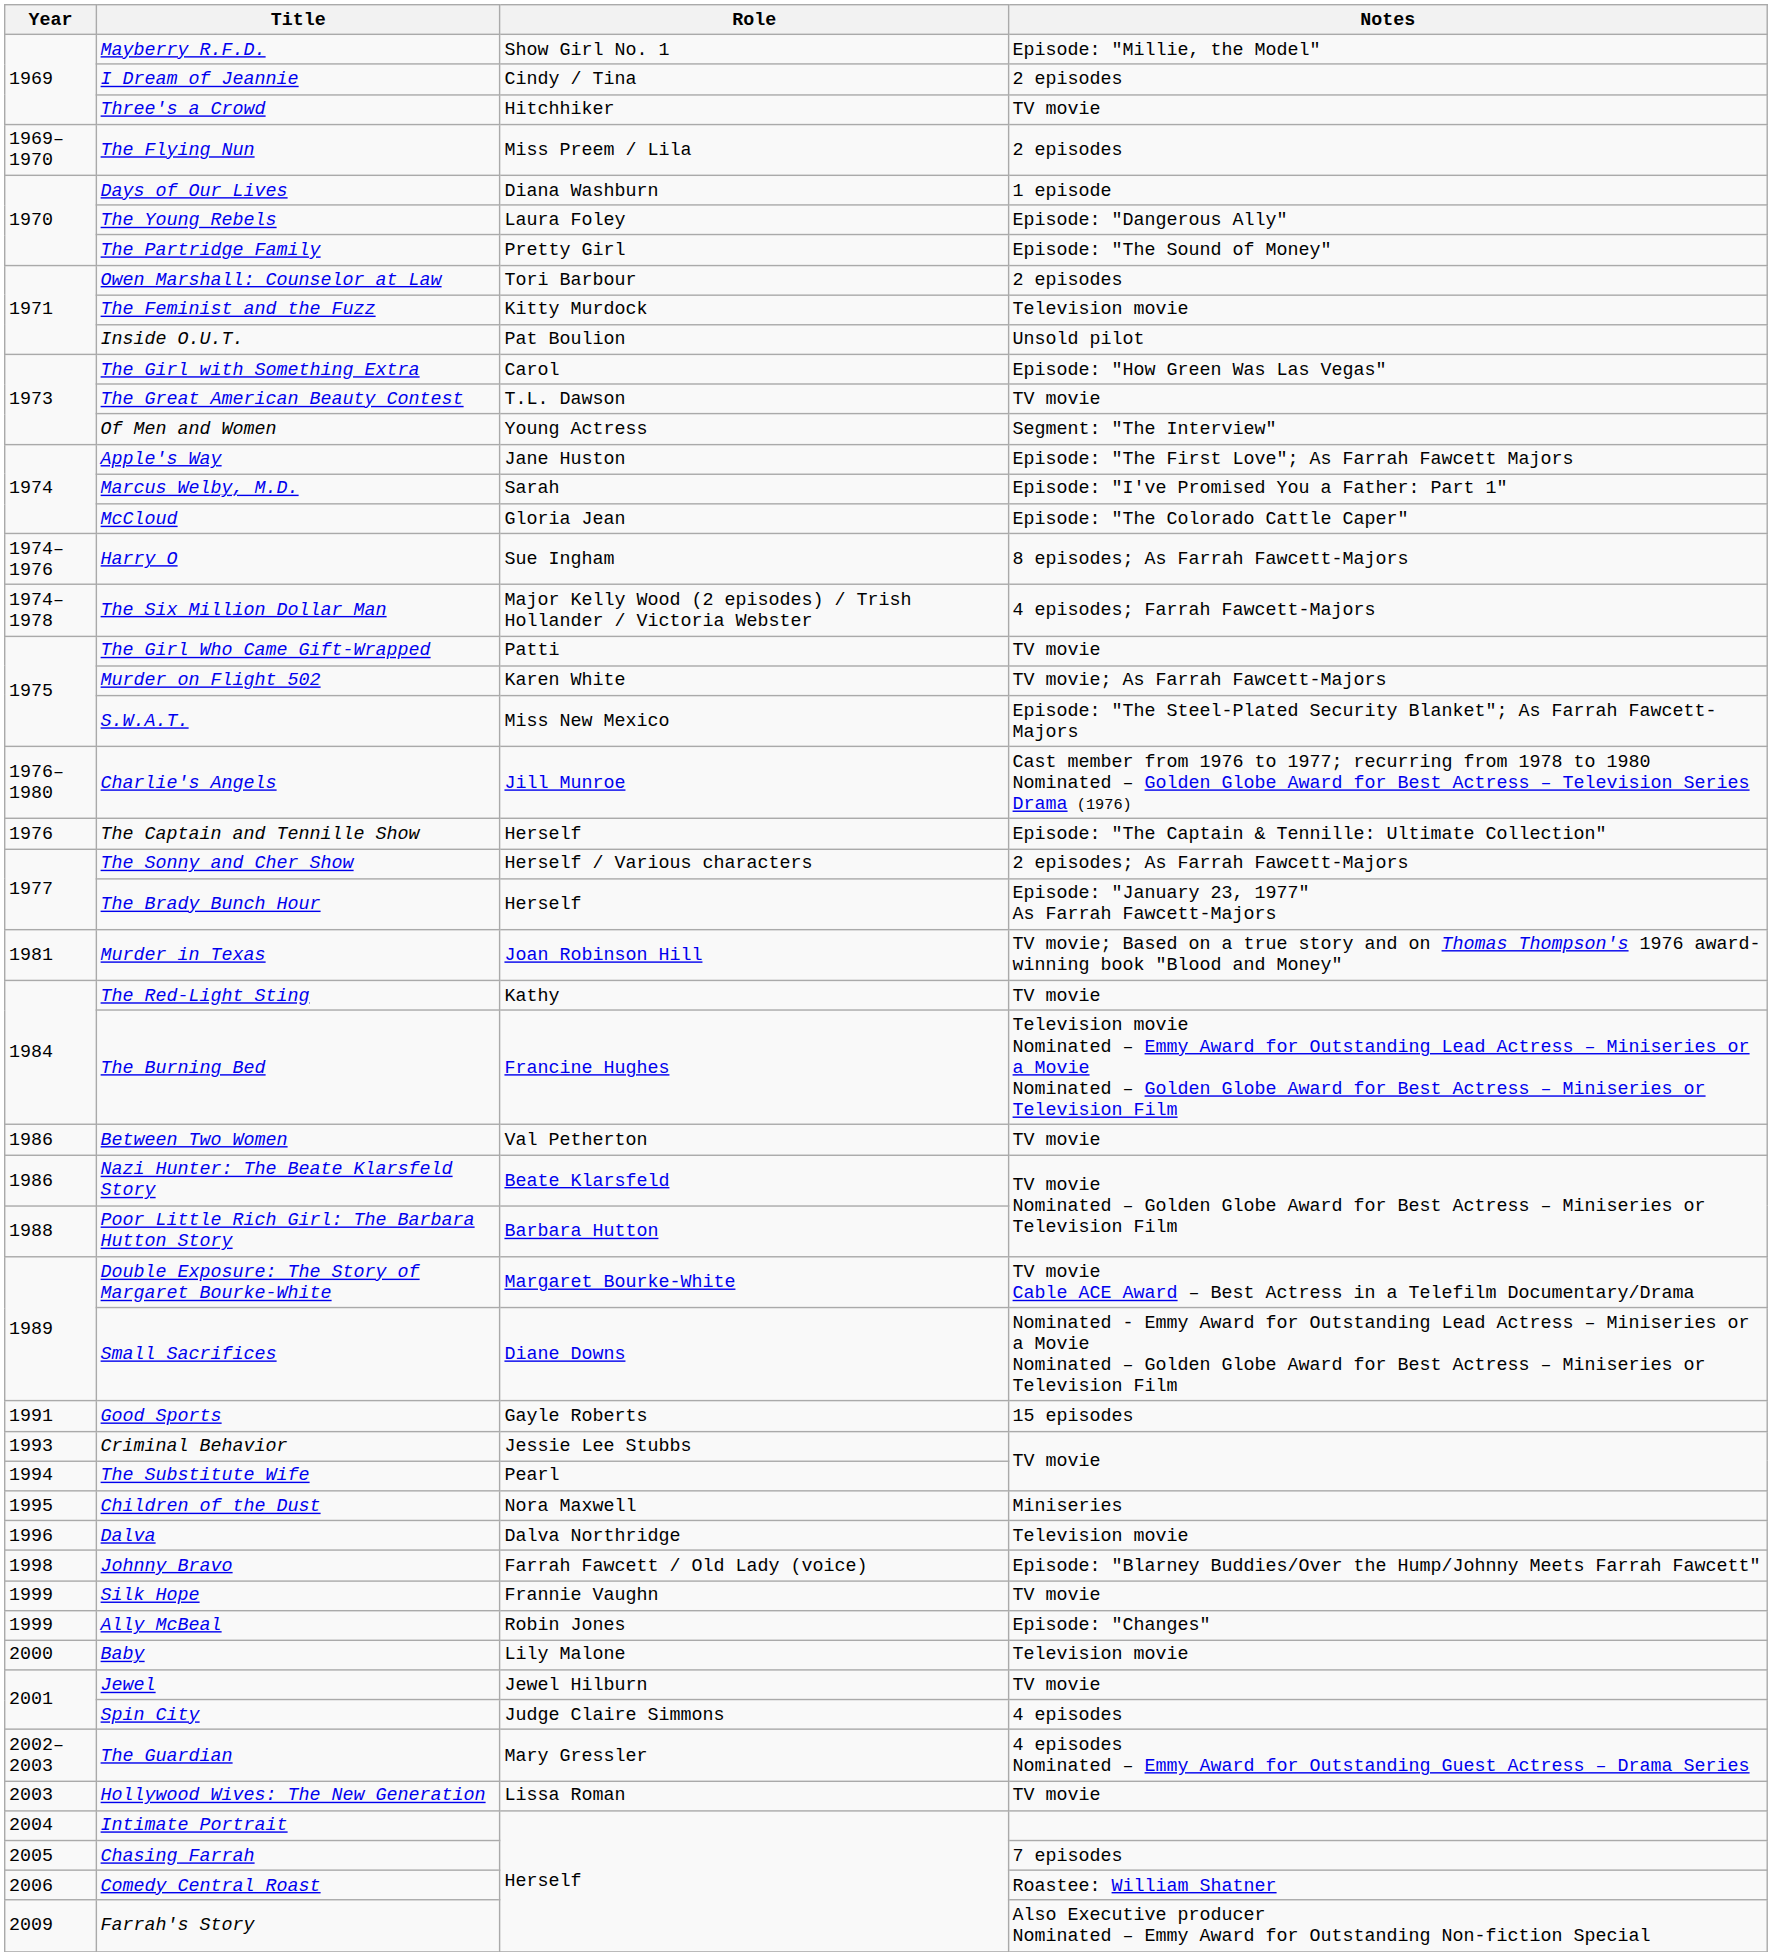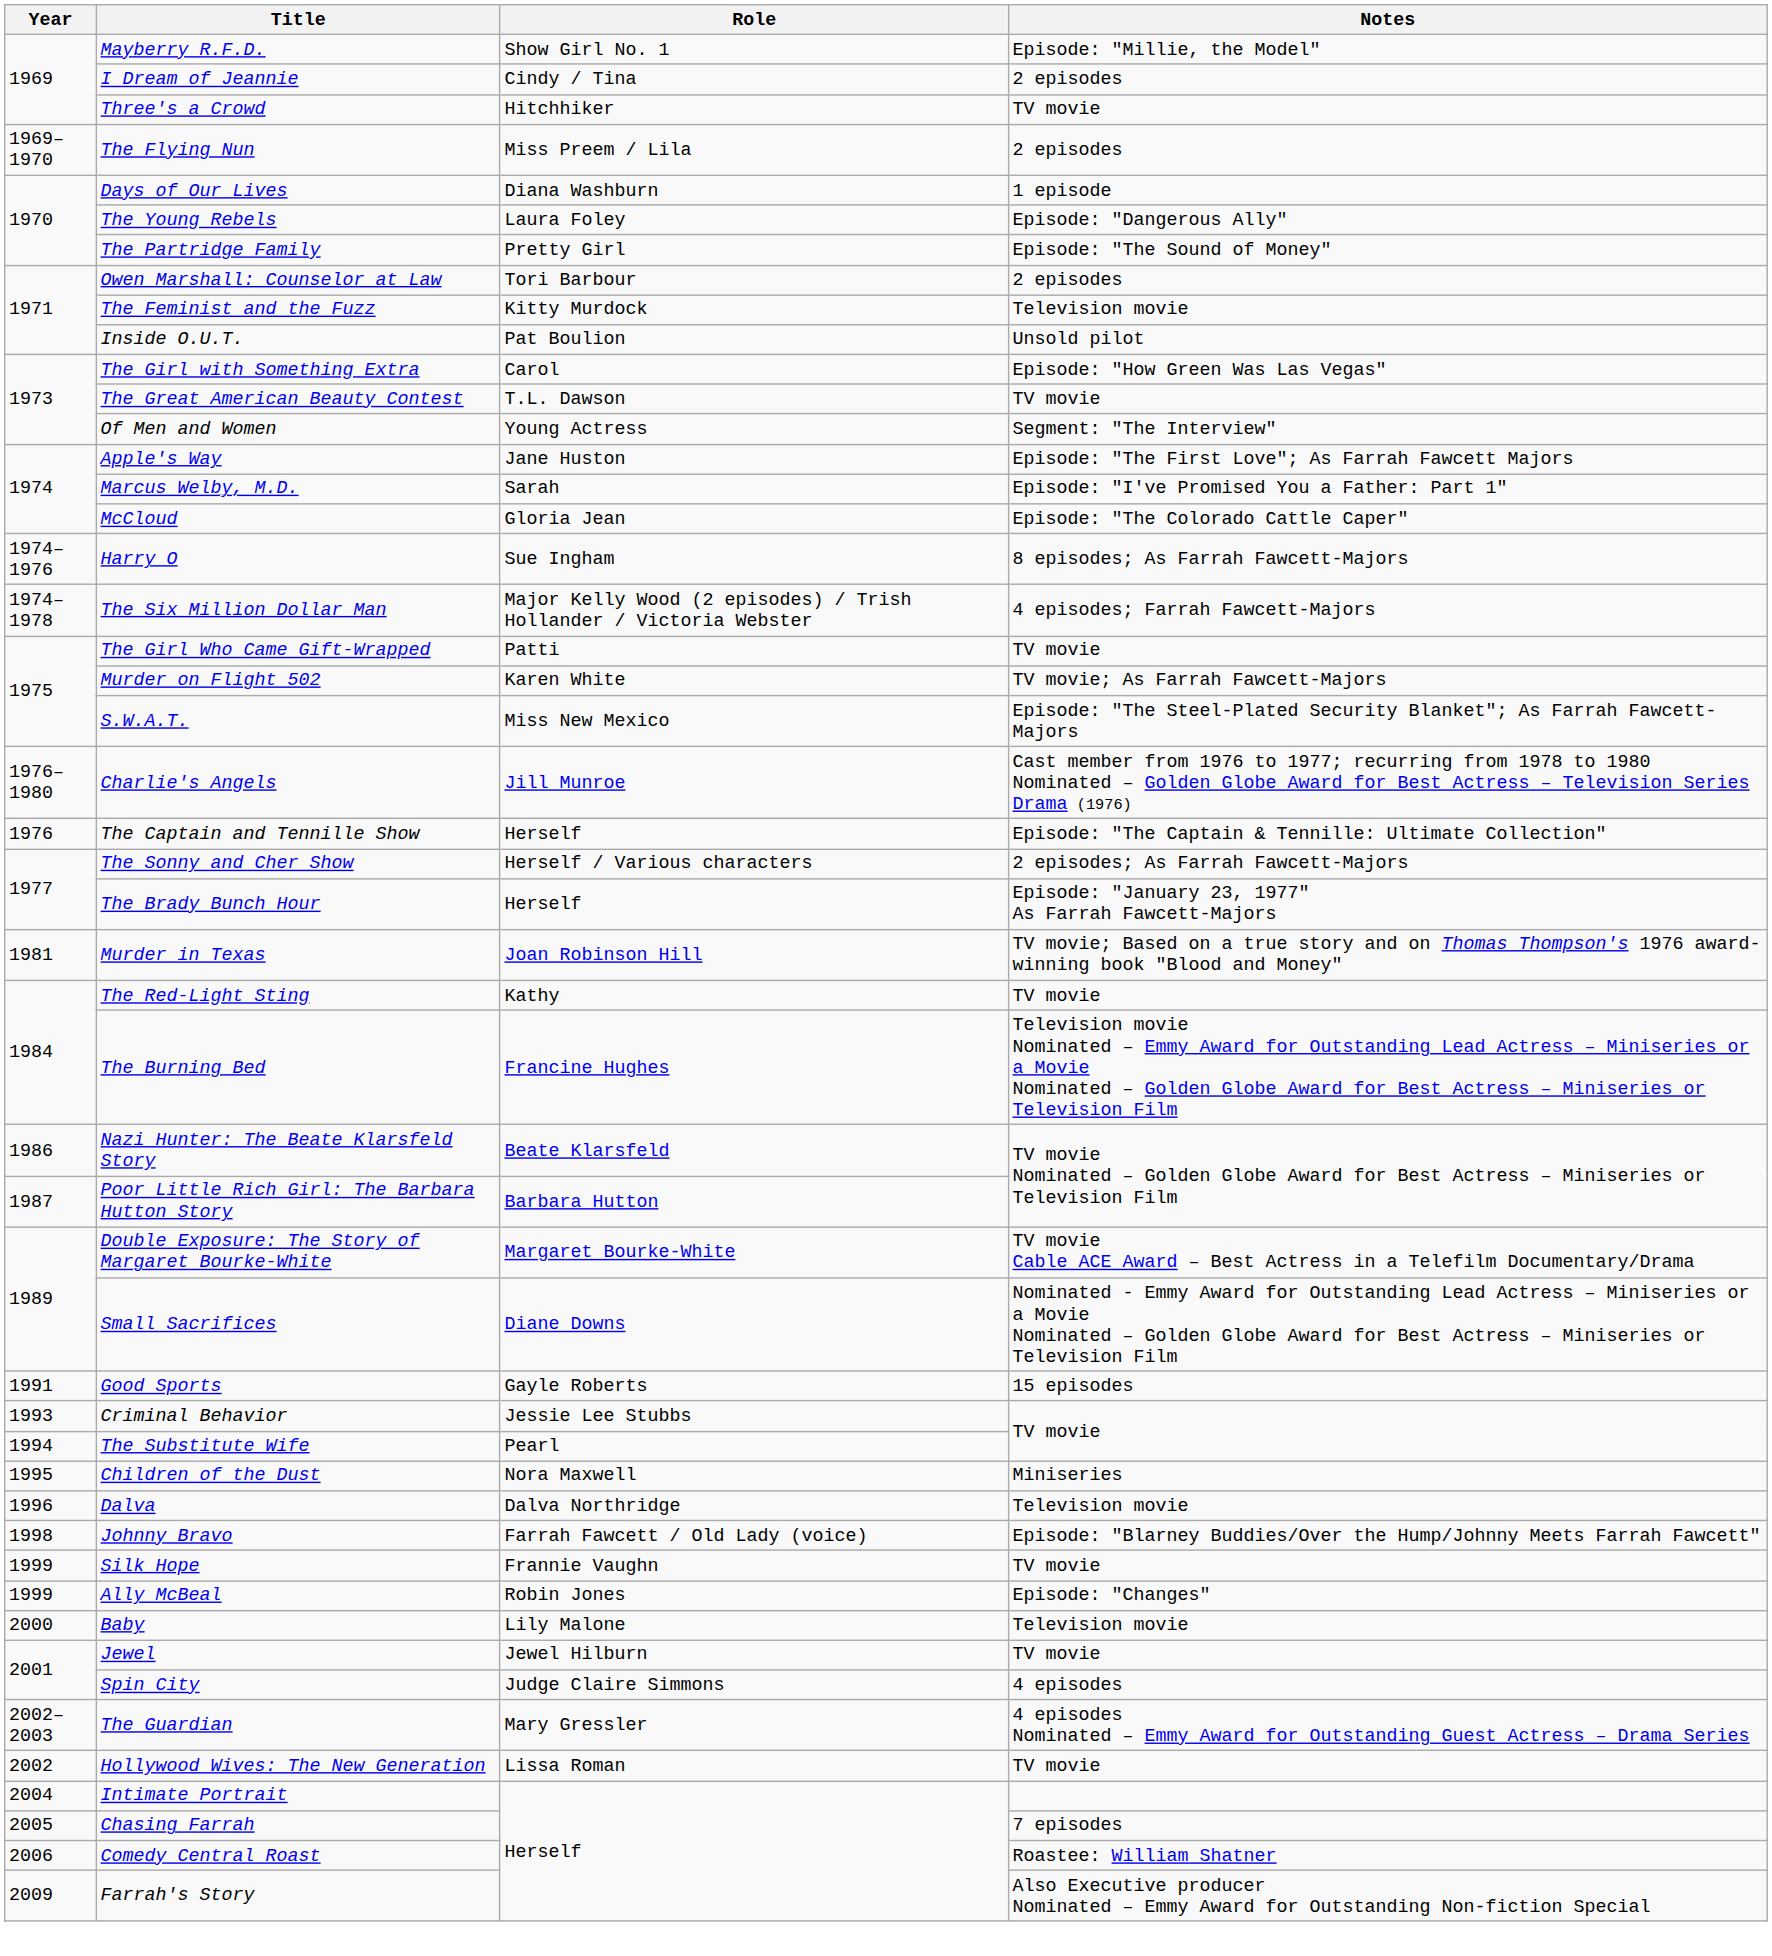 <table class="wikitable sortable">
 <tr style="text-align:center;">
 <th>Year</th>
 <th>Title</th>
 <th>Role</th>
 <th>Notes</th>
 </tr>
 <tr>
 <td rowspan=3>1969</td>
 <td><em><a href='#'>Mayberry R.F.D.</a></em></td>
 <td>Show Girl No. 1</td>
 <td>Episode: "Millie, the Model"</td>
 </tr>
 <tr>
 <td><em><a href='#'>I Dream of Jeannie</a></em></td>
 <td>Cindy / Tina</td>
 <td>2 episodes</td>
 </tr>
 <tr>
 <td><em><a href='#'>Three's a Crowd</a></em></td>
 <td>Hitchhiker</td>
 <td>TV movie</td>
 </tr>
 <tr>
 <td>1969–1970</td>
 <td><em><a href='#'>The Flying Nun</a></em></td>
 <td>Miss Preem / Lila</td>
 <td>2 episodes</td>
 </tr>
 <tr>
 <td rowspan=3>1970</td>
 <td><em><a href='#'>Days of Our Lives</a></em></td>
 <td>Diana Washburn</td>
 <td>1 episode</td>
 </tr>
 <tr>
 <td><em><a href='#'>The Young Rebels</a></em></td>
 <td>Laura Foley</td>
 <td>Episode: "Dangerous Ally"</td>
 </tr>
 <tr>
 <td><em><a href='#'>The Partridge Family</a></em></td>
 <td>Pretty Girl</td>
 <td>Episode: "The Sound of Money"</td>
 </tr>
 <tr>
 <td rowspan=3>1971</td>
 <td><em><a href='#'>Owen Marshall: Counselor at Law</a></em></td>
 <td>Tori Barbour</td>
 <td>2 episodes</td>
 </tr>
 <tr>
 <td><em><a href='#'>The Feminist and the Fuzz</a></em></td>
 <td>Kitty Murdock</td>
 <td>Television movie</td>
 </tr>
 <tr>
 <td><em>Inside O.U.T.</em></td>
 <td>Pat Boulion</td>
 <td>Unsold pilot</td>
 </tr>
 <tr>
 <td rowspan=3>1973</td>
 <td><em><a href='#'>The Girl with Something Extra</a></em></td>
 <td>Carol</td>
 <td>Episode: "How Green Was Las Vegas"</td>
 </tr>
 <tr>
 <td><em><a href='#'>The Great American Beauty Contest</a></em></td>
 <td>T.L. Dawson</td>
 <td>TV movie</td>
 </tr>
 <tr>
 <td><em>Of Men and Women</em></td>
 <td>Young Actress</td>
 <td>Segment: "The Interview"</td>
 </tr>
 <tr>
 <td rowspan=3>1974</td>
 <td><em><a href='#'>Apple's Way</a></em></td>
 <td>Jane Huston</td>
 <td>Episode: "The First Love"; As Farrah Fawcett Majors</td>
 </tr>
 <tr>
 <td><em><a href='#'>Marcus Welby, M.D.</a></em></td>
 <td>Sarah</td>
 <td>Episode: "I've Promised You a Father: Part 1"</td>
 </tr>
 <tr>
 <td><em><a href='#'>McCloud</a></em></td>
 <td>Gloria Jean</td>
 <td>Episode: "The Colorado Cattle Caper"</td>
 </tr>
 <tr>
 <td>1974–1976</td>
 <td><em><a href='#'>Harry O</a></em></td>
 <td>Sue Ingham</td>
 <td>8 episodes; As Farrah Fawcett-Majors</td>
 </tr>
 <tr>
 <td>1974–1978</td>
 <td><em><a href='#'>The Six Million Dollar Man</a></em></td>
 <td>Major Kelly Wood (2 episodes) / Trish Hollander / Victoria Webster</td>
 <td>4 episodes; Farrah Fawcett-Majors</td>
 </tr>
 <tr>
 <td rowspan=3>1975</td>
 <td><em><a href='#'>The Girl Who Came Gift-Wrapped</a></em></td>
 <td>Patti</td>
 <td>TV movie</td>
 </tr>
 <tr>
 <td><em><a href='#'>Murder on Flight 502</a></em></td>
 <td>Karen White</td>
 <td>TV movie; As Farrah Fawcett-Majors</td>
 </tr>
 <tr>
 <td><em><a href='#'>S.W.A.T.</a></em></td>
 <td>Miss New Mexico</td>
 <td>Episode: "The Steel-Plated Security Blanket"; As Farrah Fawcett-Majors</td>
 </tr>
 <tr>
 <td>1976–1980</td>
 <td><em><a href='#'>Charlie's Angels</a></em></td>
 <td><a href='#'>Jill Munroe</a></td>
 <td>Cast member from 1976 to 1977; recurring from 1978 to 1980<br>Nominated – <a href='#'>Golden Globe Award for Best Actress – Television Series Drama</a><small> (1976)</small></td>
 </tr>
 <tr>
 <td>1976</td>
 <td><em>The Captain and Tennille Show</em></td>
 <td>Herself</td>
 <td>Episode: "The Captain & Tennille: Ultimate Collection"</td>
 </tr>
 <tr>
 <td rowspan=2>1977</td>
 <td><em><a href='#'>The Sonny and Cher Show</a></em></td>
 <td>Herself / Various characters</td>
 <td>2 episodes; As Farrah Fawcett-Majors</td>
 </tr>
 <tr>
 <td><em><a href='#'>The Brady Bunch Hour</a></em></td>
 <td>Herself</td>
 <td>Episode: "January 23, 1977"<br>As Farrah Fawcett-Majors</td>
 </tr>
 <tr>
 <td>1981</td>
 <td><em><a href='#'>Murder in Texas</a></em></td>
 <td><a href='#'>Joan Robinson Hill</a></td>
 <td>TV movie; Based on a true story and on <a href='#'><em>Thomas Thompson's</em></a> 1976 award-winning book "Blood and Money"</td>
 </tr>
 <tr>
 <td rowspan=2>1984</td>
 <td><em><a href='#'>The Red-Light Sting</a></em></td>
 <td>Kathy</td>
 <td>TV movie</td>
 </tr>
 <tr>
 <td><em><a href='#'>The Burning Bed</a></em></td>
 <td><a href='#'>Francine Hughes</a></td>
 <td>Television movie<br>Nominated – <a href='#'>Emmy Award for Outstanding Lead Actress – Miniseries or a Movie</a><br>Nominated – <a href='#'>Golden Globe Award for Best Actress – Miniseries or Television Film</a></td>
 </tr>
 <tr>
 <td>1986</td>
-<td><em><a href='#'>Between Two Women</a></em></td>
-<td>Val Petherton</td>
-<td>TV movie</td>
-</tr>
-<tr>
-<td>1986</td>
 <td><em><a href='#'>Nazi Hunter: The Beate Klarsfeld Story</a></em></td>
 <td><a href='#'>Beate Klarsfeld</a></td>
 <td rowspan=2>TV movie<br>Nominated – Golden Globe Award for Best Actress – Miniseries or Television Film</td>
 </tr>
 <tr>
-<td>1988</td>
+<td>1987</td>
 <td><em><a href='#'>Poor Little Rich Girl: The Barbara Hutton Story</a></em></td>
 <td><a href='#'>Barbara Hutton</a></td>
 </tr>
 <tr>
 <td rowspan=2>1989</td>
 <td><em><a href='#'>Double Exposure: The Story of Margaret Bourke-White</a></em></td>
 <td><a href='#'>Margaret Bourke-White</a></td>
 <td>TV movie<br><a href='#'>Cable ACE Award</a> – Best Actress in a Telefilm Documentary/Drama</td>
 </tr>
 <tr>
 <td><em><a href='#'>Small Sacrifices</a></em></td>
 <td><a href='#'>Diane Downs</a></td>
 <td TV movie>Nominated - Emmy Award for Outstanding Lead Actress – Miniseries or a Movie<br>Nominated – Golden Globe Award for Best Actress – Miniseries or Television Film</td>
 </tr>
 <tr>
 <td>1991</td>
 <td><em><a href='#'>Good Sports</a></em></td>
 <td>Gayle Roberts</td>
 <td>15 episodes</td>
 </tr>
 <tr>
 <td>1993</td>
 <td><em>Criminal Behavior</em></td>
 <td>Jessie Lee Stubbs</td>
 <td rowspan=2>TV movie</td>
 </tr>
 <tr>
 <td>1994</td>
 <td><em><a href='#'>The Substitute Wife</a></em></td>
 <td>Pearl</td>
 </tr>
 <tr>
 <td>1995</td>
 <td><em><a href='#'>Children of the Dust</a></em></td>
 <td>Nora Maxwell</td>
 <td>Miniseries</td>
 </tr>
 <tr>
 <td>1996</td>
 <td><em><a href='#'>Dalva</a></em></td>
 <td>Dalva Northridge</td>
 <td>Television movie</td>
 </tr>
 <tr>
 <td>1998</td>
 <td><em><a href='#'>Johnny Bravo</a></em></td>
 <td>Farrah Fawcett / Old Lady (voice)</td>
 <td>Episode: "Blarney Buddies/Over the Hump/Johnny Meets Farrah Fawcett"</td>
 </tr>
 <tr>
 <td>1999</td>
 <td><em><a href='#'>Silk Hope</a></em></td>
 <td>Frannie Vaughn</td>
 <td>TV movie</td>
 </tr>
 <tr>
 <td>1999</td>
 <td><em><a href='#'>Ally McBeal</a></em></td>
 <td>Robin Jones</td>
 <td>Episode: "Changes"</td>
 </tr>
 <tr>
 <td>2000</td>
 <td><em><a href='#'>Baby</a></em></td>
 <td>Lily Malone</td>
 <td>Television movie</td>
 </tr>
 <tr>
 <td rowspan=2>2001</td>
 <td><em><a href='#'>Jewel</a></em></td>
 <td>Jewel Hilburn</td>
 <td>TV movie</td>
 </tr>
 <tr>
 <td><em><a href='#'>Spin City</a></em></td>
 <td>Judge Claire Simmons</td>
 <td>4 episodes</td>
 </tr>
 <tr>
 <td>2002–2003</td>
 <td><em><a href='#'>The Guardian</a></em></td>
 <td>Mary Gressler</td>
 <td>4 episodes<br>Nominated – <a href='#'>Emmy Award for Outstanding Guest Actress – Drama Series</a></td>
 </tr>
 <tr>
-<td>2003</td>
+<td>2002</td>
 <td><em><a href='#'>Hollywood Wives: The New Generation</a></em></td>
 <td>Lissa Roman</td>
 <td>TV movie</td>
 </tr>
 <tr>
 <td>2004</td>
 <td><em><a href='#'>Intimate Portrait</a></em></td>
 <td rowspan=5>Herself</td>
 <td></td>
 </tr>
 <tr>
 <td>2005</td>
 <td><em><a href='#'>Chasing Farrah</a></em></td>
 <td>7 episodes</td>
 </tr>
 <tr>
 <td>2006</td>
 <td><em><a href='#'>Comedy Central Roast</a></em></td>
 <td>Roastee: <a href='#'>William Shatner</a></td>
 </tr>
 <tr>
 <td>2009</td>
 <td><em>Farrah's Story</em></td>
 <td>Also Executive producer<br>Nominated – Emmy Award for Outstanding Non-fiction Special</td>
 </tr>
 </table>
